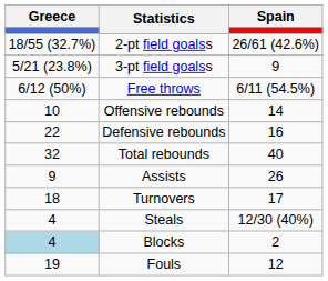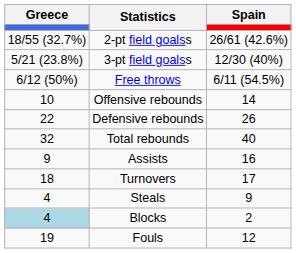 <table class="wikitable" style="font-size:90%; text-align:center; margin:auto;" align=center>
 <tr>
 <th>Greece</th>
 <th rowspan=2>Statistics</th>
 <th>Spain</th>
 </tr>
 <tr>
 <td style="background:#4169E1;"></td>
 <td style="background:red;"></td>
 </tr>
 <tr>
 <td>18/55 (32.7%)</td>
 <td>2-pt <a href='#'>field goals</a>s</td>
 <td>26/61 (42.6%)</td>
 </tr>
 <tr>
 <td>5/21 (23.8%)</td>
 <td>3-pt <a href='#'>field goals</a>s</td>
-<td>9</td>
+<td>12/30 (40%)</td>
 </tr>
 <tr>
 <td>6/12 (50%)</td>
 <td><a href='#'>Free throws</a></td>
 <td>6/11 (54.5%)</td>
 </tr>
 <tr>
 <td>10</td>
 <td>Offensive rebounds</td>
 <td>14</td>
 </tr>
 <tr>
 <td>22</td>
 <td>Defensive rebounds</td>
-<td>16</td>
+<td>26</td>
 </tr>
 <tr>
 <td>32</td>
 <td>Total rebounds</td>
 <td>40</td>
 </tr>
 <tr>
 <td>9</td>
 <td>Assists</td>
-<td>26</td>
+<td>16</td>
 </tr>
 <tr>
 <td>18</td>
 <td>Turnovers</td>
 <td>17</td>
 </tr>
 <tr>
 <td>4</td>
 <td>Steals</td>
-<td>12/30 (40%)</td>
+<td>9</td>
 </tr>
 <tr>
 <td style="background: lightblue;">4</td>
 <td>Blocks</td>
 <td>2</td>
 </tr>
 <tr>
 <td>19</td>
 <td>Fouls</td>
 <td>12</td>
 </tr>
 </table>
